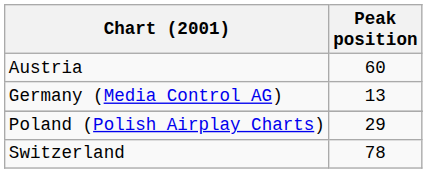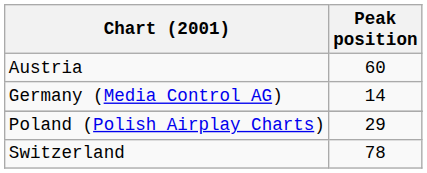 <table class="wikitable sortable">
 <tr>
 <th>Chart (2001)</th>
 <th>Peak<br>position</th>
 </tr>
 <tr>
 <td>Austria</td>
 <td style="text-align:center;">60</td>
 </tr>
 <tr>
 <td>Germany (<a href='#'>Media Control AG</a>)</td>
-<td style="text-align:center;">13</td>
+<td style="text-align:center;">14</td>
 </tr>
 <tr>
 </tr>
 <tr>
 <td>Poland (<a href='#'>Polish Airplay Charts</a>)</td>
 <td style="text-align:center;">29</td>
 </tr>
 <tr>
 <td>Switzerland</td>
 <td style="text-align:center;">78</td>
 </tr>
 </table>
